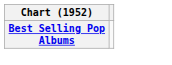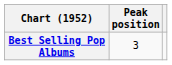 <table class="wikitable sortable plainrowheaders" style="text-align:left;">
 <tr>
 <th scope="col" style="width:10em">Chart (1952)</th>
+<th scope="col">Peak<br>position</th>
 <th scope="col"></th>
 </tr>
 <tr>
 <th scope="row"><a href='#'>Best Selling Pop Albums</a></th>
+<td style="text-align:center;">3</td>
 <td style="text-align:center;"></td>
 </tr>
 </table>
